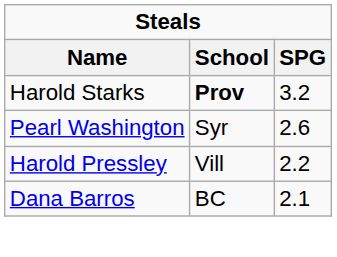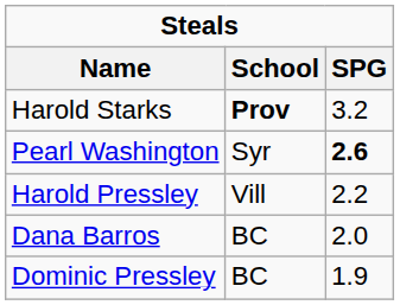 <table class="wikitable">
 <tr>
 <td colspan=3 style="text-align:center;"><strong>Steals</strong></td>
 </tr>
 <tr>
 <th>Name</th>
 <th>School</th>
 <th>SPG</th>
 </tr>
 <tr>
 <td>Harold Starks</td>
 <td><strong>Prov</strong></td>
 <td>3.2</td>
 </tr>
 <tr>
 <td><a href='#'>Pearl Washington</a></td>
 <td>Syr</td>
-<td>2.6</td>
+<td><strong>2.6</strong></td>
 </tr>
 <tr>
 <td><a href='#'>Harold Pressley</a></td>
 <td>Vill</td>
 <td>2.2</td>
 </tr>
 <tr>
 <td><a href='#'>Dana Barros</a></td>
 <td>BC</td>
-<td>2.1</td>
+<td>2.0</td>
+</tr>
+<tr>
+<td><a href='#'>Dominic Pressley</a></td>
+<td>BC</td>
+<td>1.9</td>
 </tr>
 </table>
